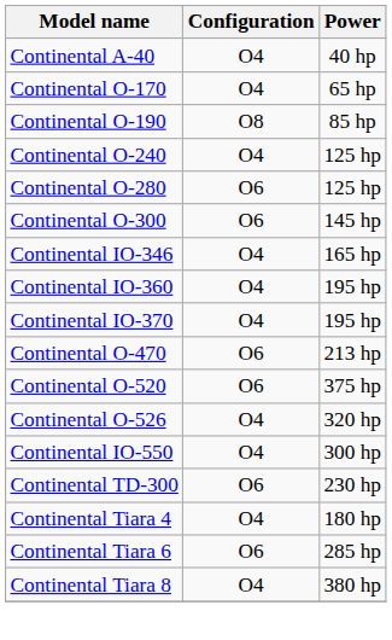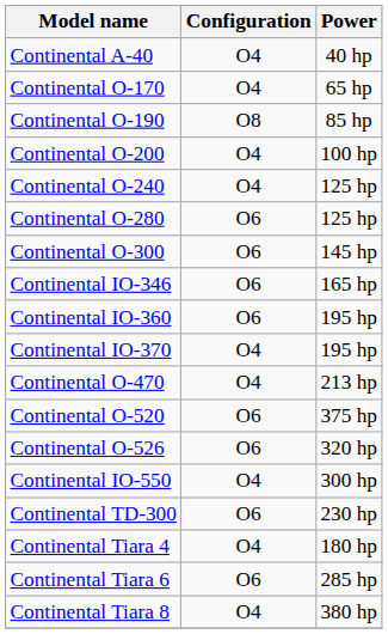 <table class="wikitable sortable">
 <tr>
 <th>Model name</th>
 <th>Configuration</th>
 <th>Power</th>
 </tr>
 <tr>
 <td align=left><a href='#'>Continental A-40</a></td>
 <td align=center>O4</td>
 <td align=center>40 hp</td>
 </tr>
 <tr>
 <td align=left><a href='#'>Continental O-170</a></td>
 <td align=center>O4</td>
 <td align=center>65 hp</td>
 </tr>
 <tr>
 <td align=left><a href='#'>Continental O-190</a></td>
 <td align=center>O8</td>
 <td align=center>85 hp</td>
 </tr>
 <tr>
+<td align=left><a href='#'>Continental O-200</a></td>
+<td align=center>O4</td>
+<td align=center>100 hp</td>
+</tr>
+<tr>
 <td align=left><a href='#'>Continental O-240</a></td>
 <td align=center>O4</td>
 <td align=center>125 hp</td>
 </tr>
 <tr>
 <td align=left><a href='#'>Continental O-280</a></td>
 <td align=center>O6</td>
 <td align=center>125 hp</td>
 </tr>
 <tr>
 <td align=left><a href='#'>Continental O-300</a></td>
 <td align=center>O6</td>
 <td align=center>145 hp</td>
 </tr>
 <tr>
 <td align=left><a href='#'>Continental IO-346</a></td>
-<td align=center>O4</td>
+<td align=center>O6</td>
 <td align=center>165 hp</td>
 </tr>
 <tr>
 <td align=left><a href='#'>Continental IO-360</a></td>
-<td align=center>O4</td>
+<td align=center>O6</td>
 <td align=center>195 hp</td>
 </tr>
 <tr>
 <td align=left><a href='#'>Continental IO-370</a></td>
 <td align=center>O4</td>
 <td align=center>195 hp</td>
 </tr>
 <tr>
 <td align=left><a href='#'>Continental O-470</a></td>
-<td align=center>O6</td>
+<td align=center>O4</td>
 <td align=center>213 hp</td>
 </tr>
 <tr>
 <td align=left><a href='#'>Continental O-520</a></td>
 <td align=center>O6</td>
 <td align=center>375 hp</td>
 </tr>
 <tr>
 <td align=left><a href='#'>Continental O-526</a></td>
-<td align=center>O4</td>
+<td align=center>O6</td>
 <td align=center>320 hp</td>
 </tr>
 <tr>
 <td align=left><a href='#'>Continental IO-550</a></td>
 <td align=center>O4</td>
 <td align=center>300 hp</td>
 </tr>
 <tr>
 <td align=left><a href='#'>Continental TD-300</a></td>
 <td align=center>O6</td>
 <td align=center>230 hp</td>
 </tr>
 <tr>
 <td align=left><a href='#'>Continental Tiara 4</a></td>
 <td align=center>O4</td>
 <td align=center>180 hp</td>
 </tr>
 <tr>
 <td align=left><a href='#'>Continental Tiara 6</a></td>
 <td align=center>O6</td>
 <td align=center>285 hp</td>
 </tr>
 <tr>
 <td align=left><a href='#'>Continental Tiara 8</a></td>
 <td align=center>O4</td>
 <td align=center>380 hp</td>
 </tr>
 <tr>
 </tr>
 </table>
